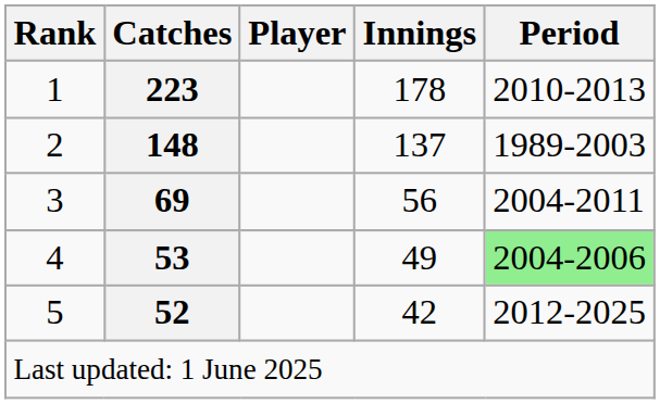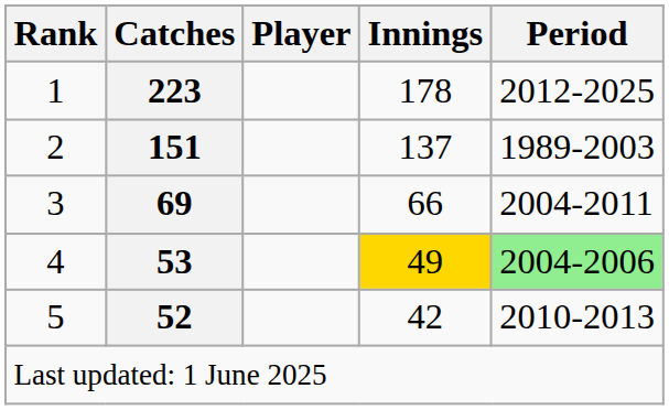 <table class="wikitable plainrowheaders sortable">
 <tr>
 <th scope=col>Rank</th>
 <th scope=col>Catches</th>
 <th scope=col>Player</th>
 <th scope=col>Innings</th>
 <th scope=col>Period</th>
 </tr>
 <tr>
 <td align=center>1</td>
 <th scope=row style=text-align:center;>223</th>
 <td></td>
 <td align=center>178</td>
-<td>2010-2013</td>
+<td>2012-2025</td>
 </tr>
 <tr>
 <td align=center>2</td>
-<th scope=row style=text-align:center;>148</th>
+<th scope=row style=text-align:center;>151</th>
 <td></td>
 <td align=center>137</td>
 <td>1989-2003</td>
 </tr>
 <tr>
 <td align=center>3</td>
 <th scope=row style=text-align:center;>69</th>
 <td></td>
-<td align=center>56</td>
+<td align=center>66</td>
 <td>2004-2011</td>
 </tr>
 <tr>
 <td align=center>4</td>
 <th scope=row style=text-align:center;>53</th>
 <td></td>
-<td align=center>49</td>
+<td align=center style="background: gold;">49</td>
 <td style="background: lightgreen;">2004-2006</td>
 </tr>
 <tr>
 <td align=center>5</td>
 <th scope=row style=text-align:center;>52</th>
 <td></td>
 <td align=center>42</td>
-<td>2012-2025</td>
+<td>2010-2013</td>
 </tr>
 <tr class=sortbottom>
 <td colspan=6><small>Last updated: 1 June 2025</small></td>
 </tr>
 </table>
